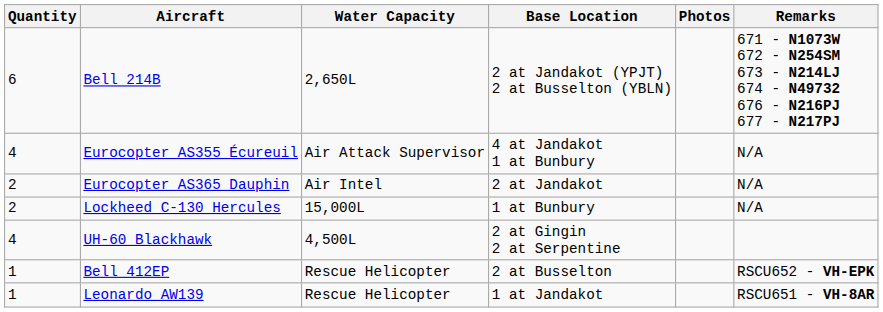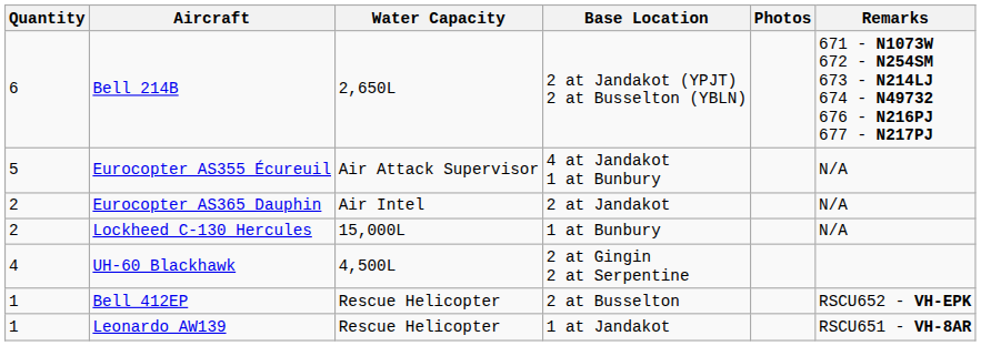 <table class="wikitable">
 <tr>
 <th>Quantity</th>
 <th>Aircraft</th>
 <th>Water Capacity</th>
 <th>Base Location</th>
 <th>Photos</th>
 <th>Remarks</th>
 </tr>
 <tr>
 <td>6</td>
 <td><a href='#'>Bell 214B</a></td>
 <td>2,650L</td>
 <td>2 at Jandakot (YPJT)<br>2 at Busselton (YBLN)</td>
 <td></td>
 <td>671 -  <strong>N1073W</strong><br>672 -  <strong>N254SM</strong><br>673 -  <strong>N214LJ</strong><br>674 - <strong>N49732</strong><br>676 - <strong>N216PJ</strong><br>677 - <strong>N217PJ</strong></td>
 </tr>
 <tr>
-<td>4</td>
+<td>5</td>
 <td><a href='#'>Eurocopter AS355 Écureuil</a></td>
 <td>Air Attack Supervisor</td>
 <td>4 at Jandakot<br>1 at Bunbury</td>
 <td></td>
 <td>N/A</td>
 </tr>
 <tr>
 <td>2</td>
 <td><a href='#'>Eurocopter AS365 Dauphin</a></td>
 <td>Air Intel</td>
 <td>2 at Jandakot</td>
 <td></td>
 <td>N/A</td>
 </tr>
 <tr>
 <td>2</td>
 <td><a href='#'>Lockheed C-130 Hercules</a></td>
 <td>15,000L</td>
 <td>1 at Bunbury</td>
 <td></td>
 <td>N/A</td>
 </tr>
 <tr>
 <td>4</td>
 <td><a href='#'>UH-60 Blackhawk</a></td>
 <td>4,500L</td>
 <td>2 at Gingin<br>2 at Serpentine</td>
 <td></td>
 <td></td>
 </tr>
 <tr>
 <td>1</td>
 <td><a href='#'>Bell 412EP</a></td>
 <td>Rescue Helicopter</td>
 <td>2 at Busselton</td>
 <td></td>
 <td>RSCU652 - <strong>VH-EPK</strong></td>
 </tr>
 <tr>
 <td>1</td>
 <td><a href='#'>Leonardo AW139</a></td>
 <td>Rescue Helicopter</td>
 <td>1 at Jandakot</td>
 <td></td>
 <td>RSCU651 - <strong>VH-8AR</strong></td>
 </tr>
 </table>
